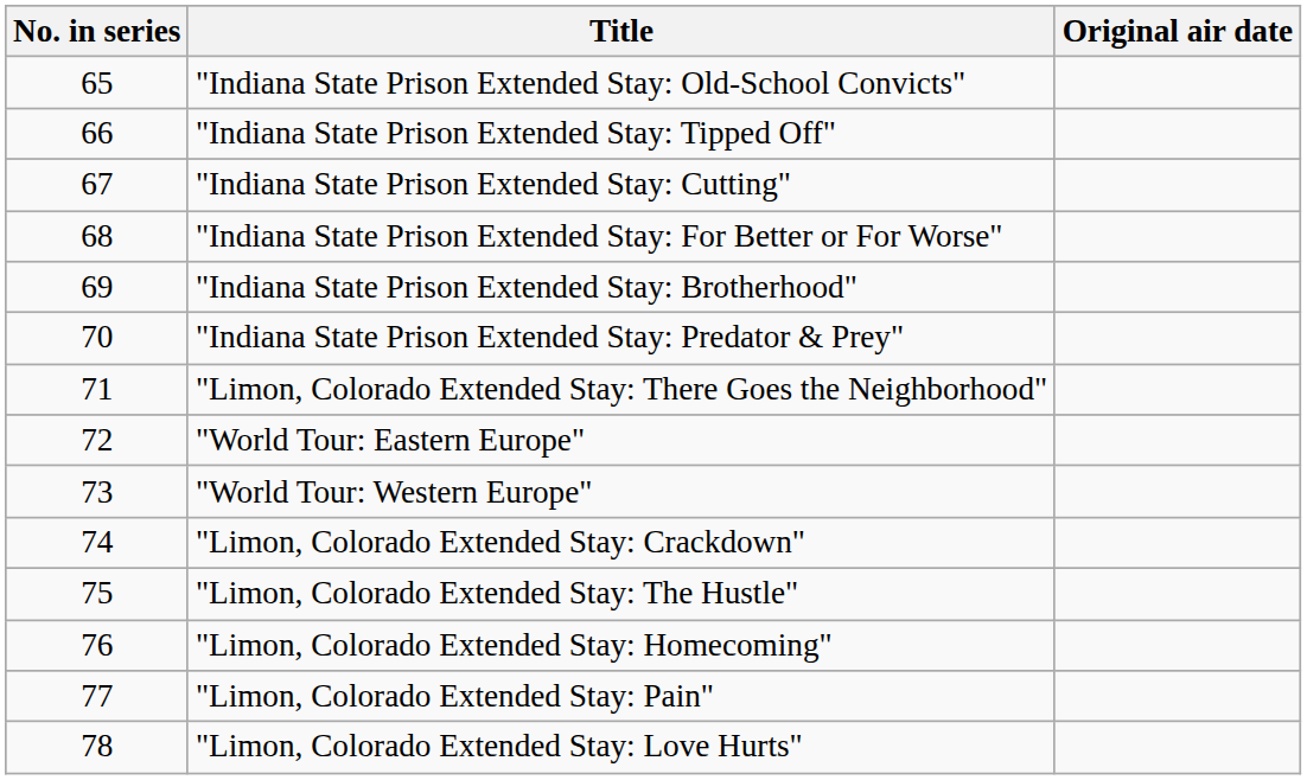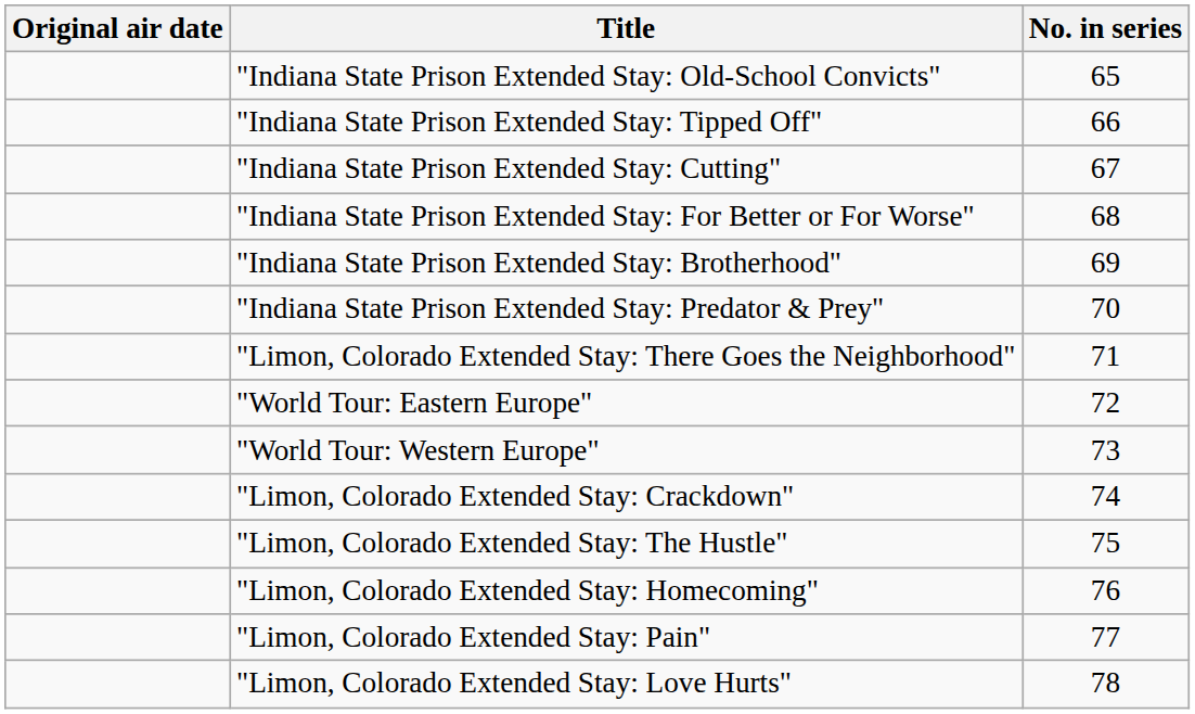 <table class="wikitable plainrowheaders" style="text-align:center">
 <tr>
+<th scope="col">Original air date</th>
+<th scope="col">Title</th>
 <th scope="col">No. in series</th>
-<th scope="col">Title</th>
-<th scope="col">Original air date</th>
 </tr>
 <tr>
+<td></td>
+<td style="text-align:left">"Indiana State Prison Extended Stay: Old-School Convicts"</td>
 <td scope="row">65</td>
-<td style="text-align:left">"Indiana State Prison Extended Stay: Old-School Convicts"</td>
-<td></td>
 </tr>
 <tr>
+<td></td>
+<td style="text-align:left">"Indiana State Prison Extended Stay: Tipped Off"</td>
 <td scope="row">66</td>
-<td style="text-align:left">"Indiana State Prison Extended Stay: Tipped Off"</td>
-<td></td>
 </tr>
 <tr>
+<td></td>
+<td style="text-align:left">"Indiana State Prison Extended Stay: Cutting"</td>
 <td scope="row">67</td>
-<td style="text-align:left">"Indiana State Prison Extended Stay: Cutting"</td>
-<td></td>
 </tr>
 <tr>
+<td></td>
+<td style="text-align:left">"Indiana State Prison Extended Stay: For Better or For Worse"</td>
 <td scope="row">68</td>
-<td style="text-align:left">"Indiana State Prison Extended Stay: For Better or For Worse"</td>
-<td></td>
 </tr>
 <tr>
+<td></td>
+<td style="text-align:left">"Indiana State Prison Extended Stay: Brotherhood"</td>
 <td scope="row">69</td>
-<td style="text-align:left">"Indiana State Prison Extended Stay: Brotherhood"</td>
-<td></td>
 </tr>
 <tr>
+<td></td>
+<td style="text-align:left">"Indiana State Prison Extended Stay: Predator & Prey"</td>
 <td scope="row">70</td>
-<td style="text-align:left">"Indiana State Prison Extended Stay: Predator & Prey"</td>
-<td></td>
 </tr>
 <tr>
+<td></td>
+<td style="text-align:left">"Limon, Colorado Extended Stay: There Goes the Neighborhood"</td>
 <td scope="row">71</td>
-<td style="text-align:left">"Limon, Colorado Extended Stay: There Goes the Neighborhood"</td>
-<td></td>
 </tr>
 <tr>
+<td></td>
+<td style="text-align:left">"World Tour: Eastern Europe"</td>
 <td scope="row">72</td>
-<td style="text-align:left">"World Tour: Eastern Europe"</td>
-<td></td>
 </tr>
 <tr>
+<td></td>
+<td style="text-align:left">"World Tour: Western Europe"</td>
 <td scope="row">73</td>
-<td style="text-align:left">"World Tour: Western Europe"</td>
-<td></td>
 </tr>
 <tr>
+<td></td>
+<td style="text-align:left">"Limon, Colorado Extended Stay: Crackdown"</td>
 <td scope="row">74</td>
-<td style="text-align:left">"Limon, Colorado Extended Stay: Crackdown"</td>
-<td></td>
 </tr>
 <tr>
+<td></td>
+<td style="text-align:left">"Limon, Colorado Extended Stay: The Hustle"</td>
 <td scope="row">75</td>
-<td style="text-align:left">"Limon, Colorado Extended Stay: The Hustle"</td>
-<td></td>
 </tr>
 <tr>
+<td></td>
+<td style="text-align:left">"Limon, Colorado Extended Stay: Homecoming"</td>
 <td scope="row">76</td>
-<td style="text-align:left">"Limon, Colorado Extended Stay: Homecoming"</td>
-<td></td>
 </tr>
 <tr>
+<td></td>
+<td style="text-align:left">"Limon, Colorado Extended Stay: Pain"</td>
 <td scope="row">77</td>
-<td style="text-align:left">"Limon, Colorado Extended Stay: Pain"</td>
-<td></td>
 </tr>
 <tr>
+<td></td>
+<td style="text-align:left">"Limon, Colorado Extended Stay: Love Hurts"</td>
 <td scope="row">78</td>
-<td style="text-align:left">"Limon, Colorado Extended Stay: Love Hurts"</td>
-<td></td>
 </tr>
 </table>
